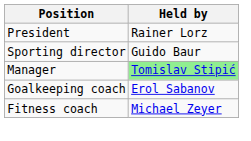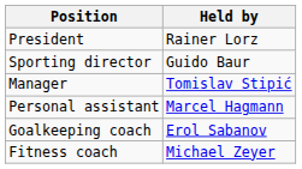 <table class="wikitable">
 <tr>
 <th>Position</th>
 <th>Held by</th>
 </tr>
 <tr>
 <td>President</td>
 <td>Rainer Lorz</td>
 </tr>
 <tr>
 <td>Sporting director</td>
 <td>Guido Baur</td>
 </tr>
 <tr>
 <td>Manager</td>
-<td style="background: lightgreen;"><a href='#'>Tomislav Stipić</a></td>
+<td><a href='#'>Tomislav Stipić</a></td>
+</tr>
+<tr>
+<td>Personal assistant</td>
+<td><a href='#'>Marcel Hagmann</a></td>
 </tr>
 <tr>
 <td>Goalkeeping coach</td>
 <td><a href='#'>Erol Sabanov</a></td>
 </tr>
 <tr>
 <td>Fitness coach</td>
 <td><a href='#'>Michael Zeyer</a></td>
 </tr>
 </table>
